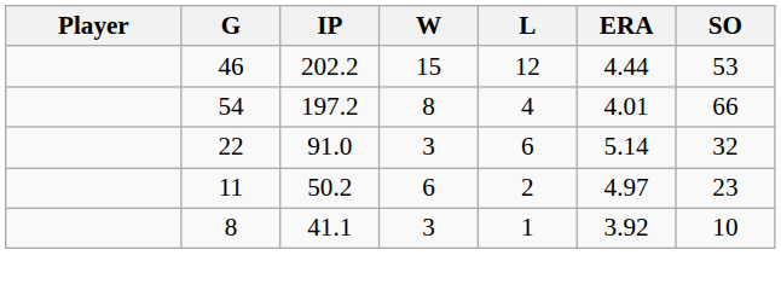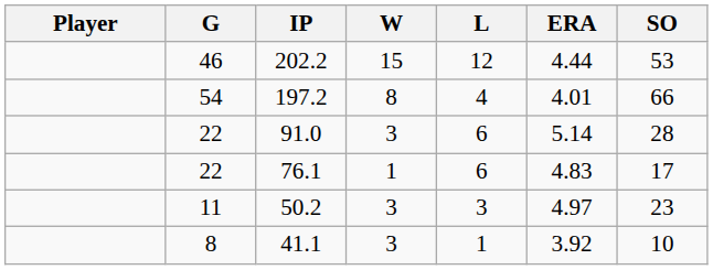 <table class="wikitable sortable">
 <tr>
 <th bgcolor="#DDDDFF" width="16%">Player</th>
 <th bgcolor="#DDDDFF" width="9%">G</th>
 <th bgcolor="#DDDDFF" width="9%">IP</th>
 <th bgcolor="#DDDDFF" width="9%">W</th>
 <th bgcolor="#DDDDFF" width="9%">L</th>
 <th bgcolor="#DDDDFF" width="9%">ERA</th>
 <th bgcolor="#DDDDFF" width="9%">SO</th>
 </tr>
 <tr align="center">
 <td></td>
 <td>46</td>
 <td>202.2</td>
 <td>15</td>
 <td>12</td>
 <td>4.44</td>
 <td>53</td>
 </tr>
 <tr align="center">
 <td></td>
 <td>54</td>
 <td>197.2</td>
 <td>8</td>
 <td>4</td>
 <td>4.01</td>
 <td>66</td>
 </tr>
 <tr align="center">
 <td></td>
 <td>22</td>
 <td>91.0</td>
 <td>3</td>
 <td>6</td>
 <td>5.14</td>
-<td>32</td>
+<td>28</td>
+</tr>
+<tr align="center">
+<td></td>
+<td>22</td>
+<td>76.1</td>
+<td>1</td>
+<td>6</td>
+<td>4.83</td>
+<td>17</td>
 </tr>
 <tr align="center">
 <td></td>
 <td>11</td>
 <td>50.2</td>
-<td>6</td>
-<td>2</td>
+<td>3</td>
+<td>3</td>
 <td>4.97</td>
 <td>23</td>
 </tr>
 <tr align="center">
 <td></td>
 <td>8</td>
 <td>41.1</td>
 <td>3</td>
 <td>1</td>
 <td>3.92</td>
 <td>10</td>
 </tr>
 </table>
